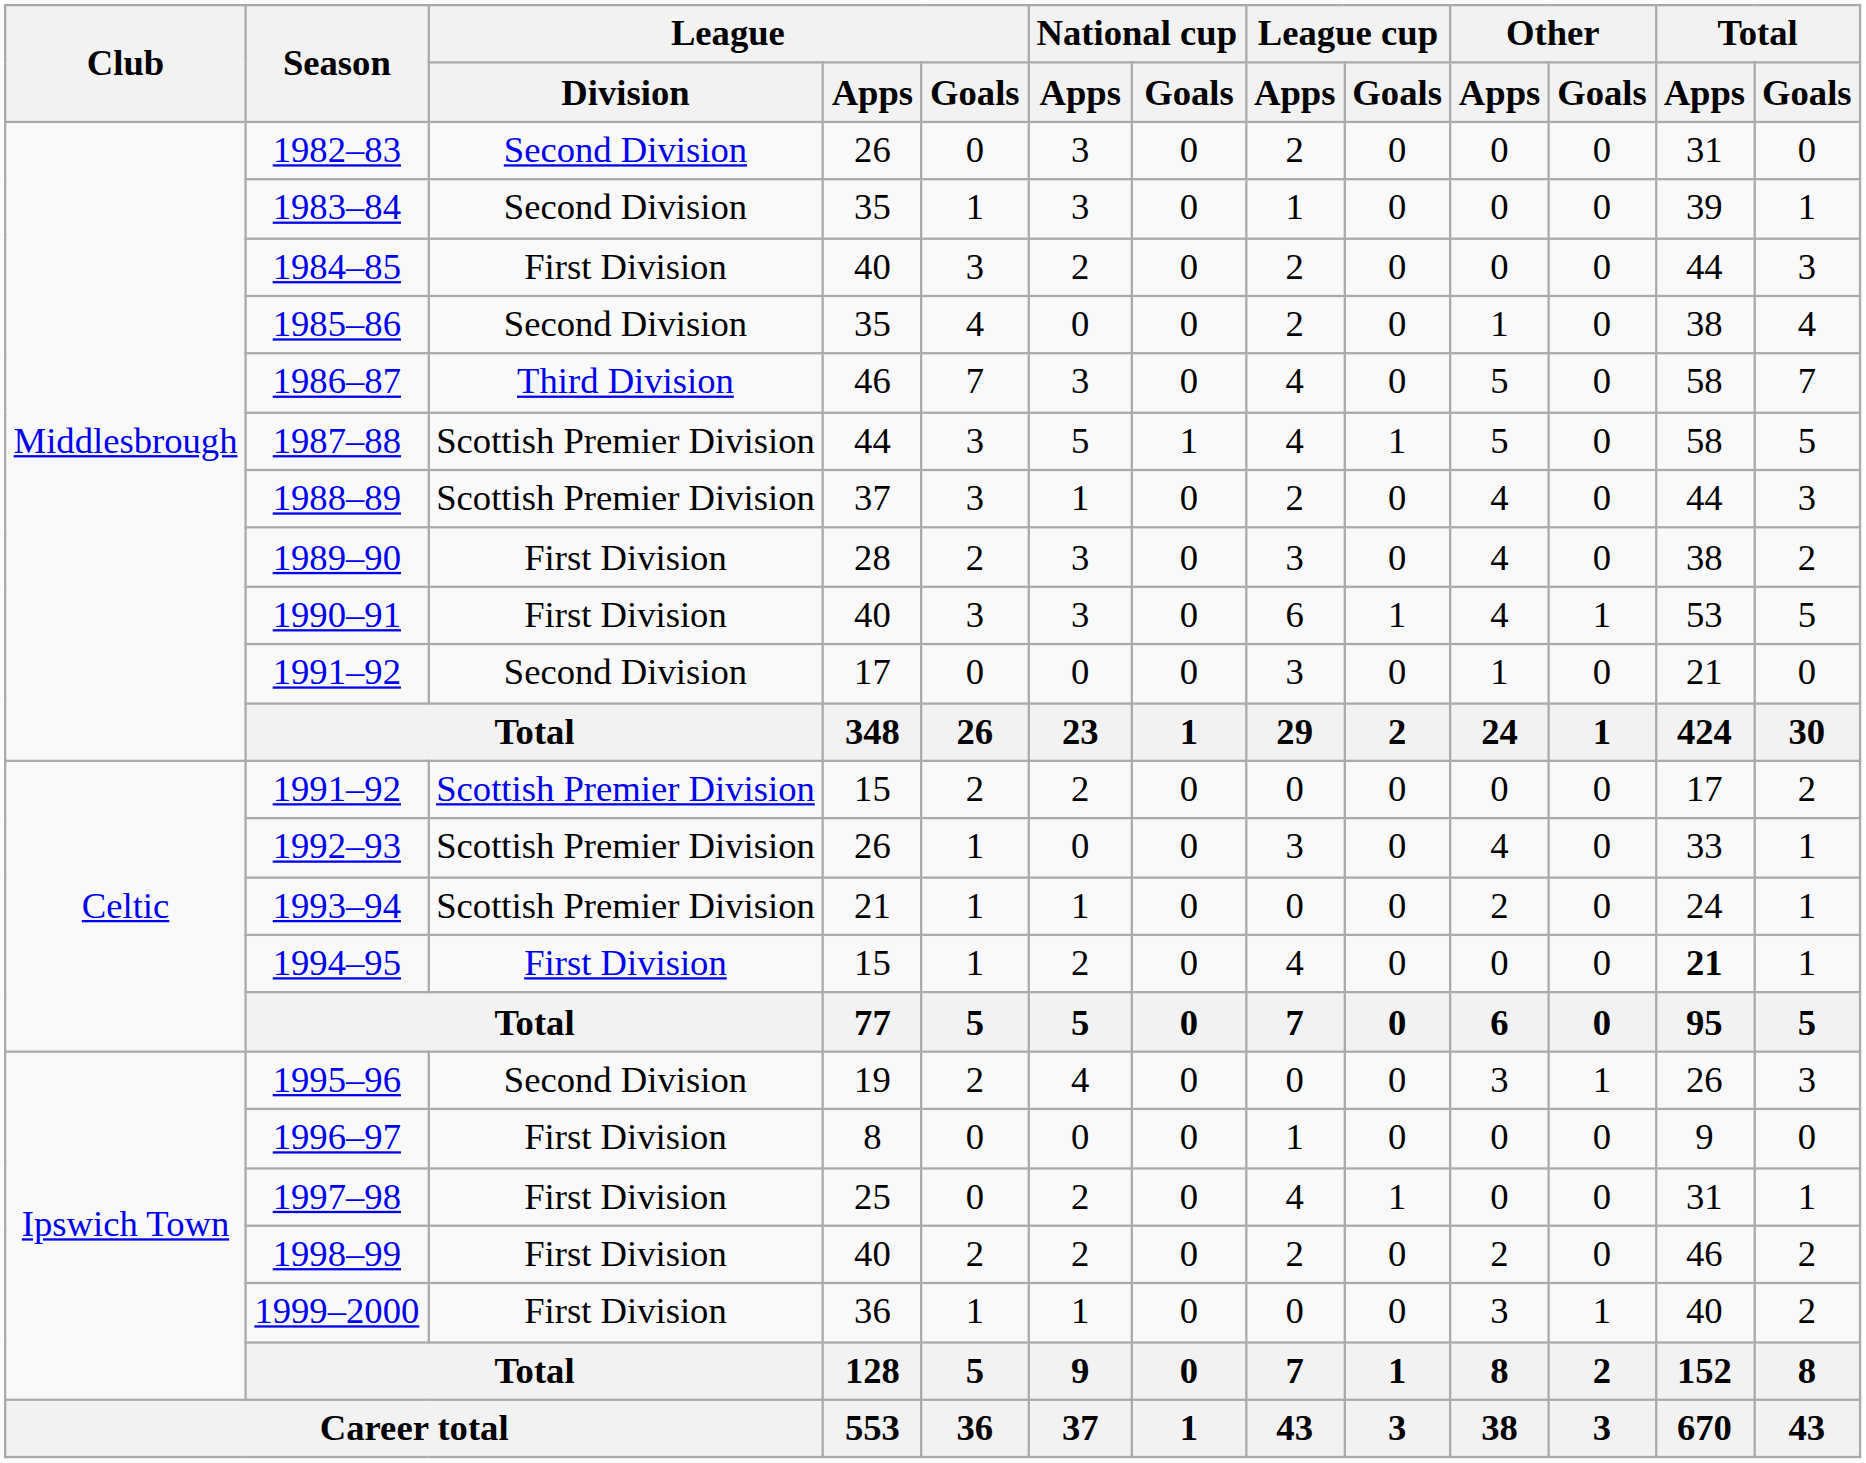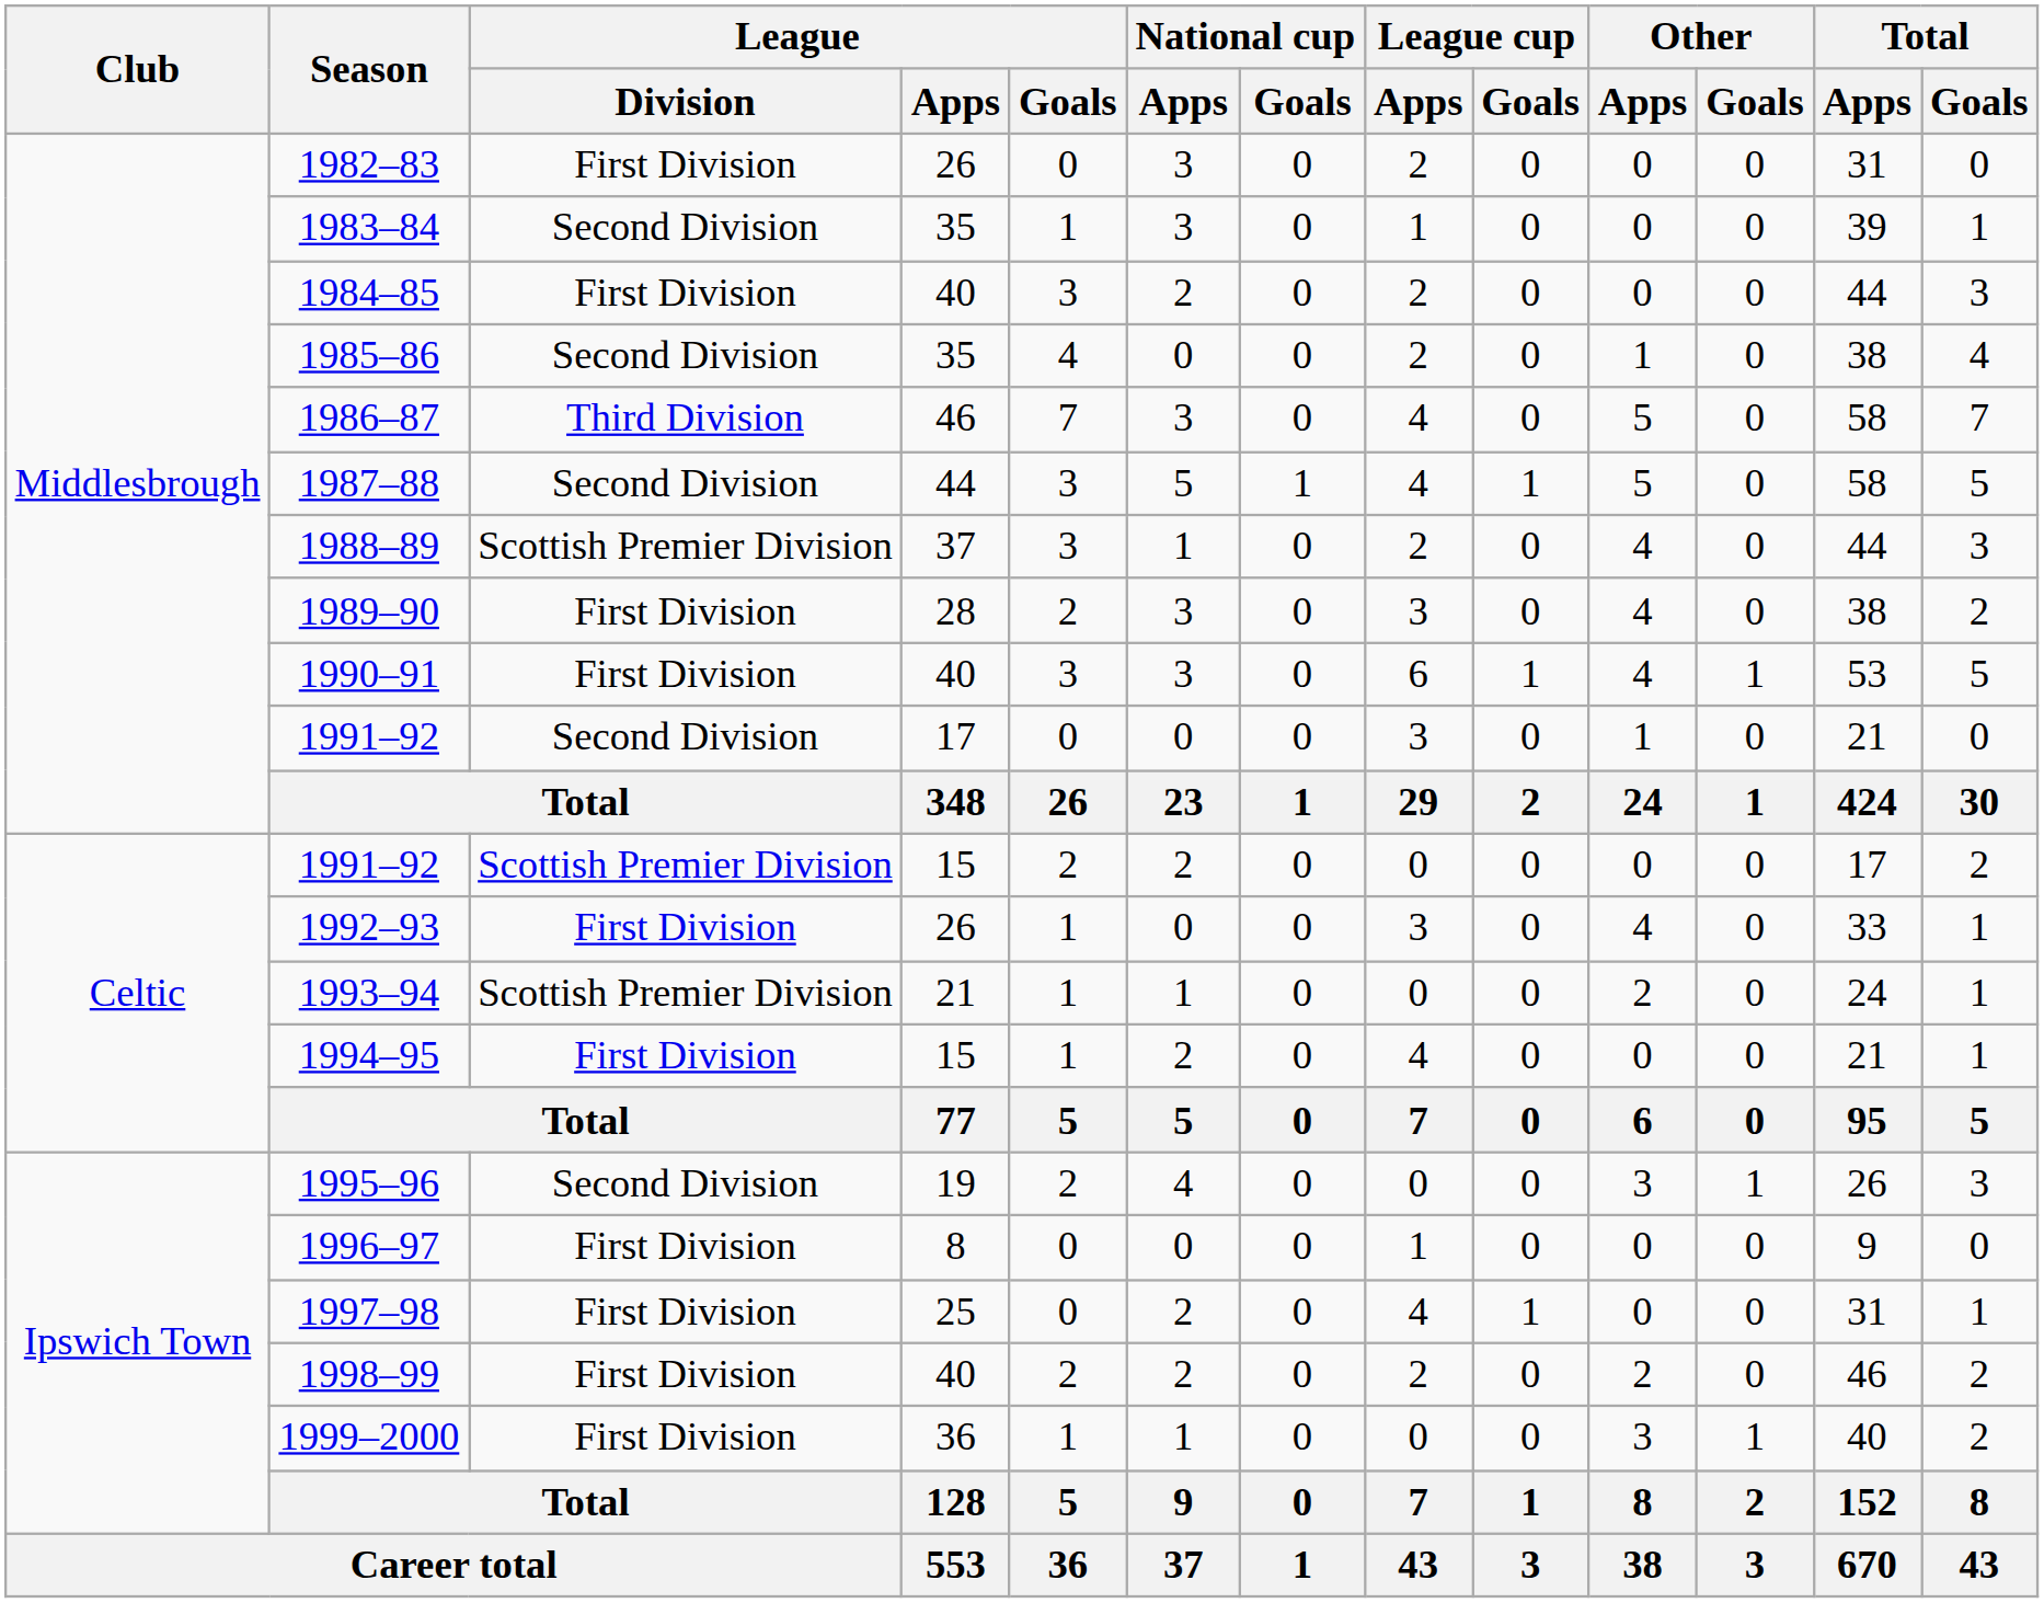 <table class="wikitable" style="text-align: center;">
 <tr>
 <th rowspan=2>Club</th>
 <th rowspan=2>Season</th>
 <th colspan=3>League</th>
 <th colspan=2>National cup</th>
 <th colspan=2>League cup</th>
 <th colspan=2>Other</th>
 <th colspan=2>Total</th>
 </tr>
 <tr>
 <th>Division</th>
 <th>Apps</th>
 <th>Goals</th>
 <th>Apps</th>
 <th>Goals</th>
 <th>Apps</th>
 <th>Goals</th>
 <th>Apps</th>
 <th>Goals</th>
 <th>Apps</th>
 <th>Goals</th>
 </tr>
 <tr>
 <td rowspan=11><a href='#'>Middlesbrough</a></td>
 <td><a href='#'>1982–83</a></td>
-<td><a href='#'>Second Division</a></td>
+<td>First Division</td>
 <td>26</td>
 <td>0</td>
 <td>3</td>
 <td>0</td>
 <td>2</td>
 <td>0</td>
 <td>0</td>
 <td>0</td>
 <td>31</td>
 <td>0</td>
 </tr>
 <tr>
 <td><a href='#'>1983–84</a></td>
 <td>Second Division</td>
 <td>35</td>
 <td>1</td>
 <td>3</td>
 <td>0</td>
 <td>1</td>
 <td>0</td>
 <td>0</td>
 <td>0</td>
 <td>39</td>
 <td>1</td>
 </tr>
 <tr>
 <td><a href='#'>1984–85</a></td>
 <td>First Division</td>
 <td>40</td>
 <td>3</td>
 <td>2</td>
 <td>0</td>
 <td>2</td>
 <td>0</td>
 <td>0</td>
 <td>0</td>
 <td>44</td>
 <td>3</td>
 </tr>
 <tr>
 <td><a href='#'>1985–86</a></td>
 <td>Second Division</td>
 <td>35</td>
 <td>4</td>
 <td>0</td>
 <td>0</td>
 <td>2</td>
 <td>0</td>
 <td>1</td>
 <td>0</td>
 <td>38</td>
 <td>4</td>
 </tr>
 <tr>
 <td><a href='#'>1986–87</a></td>
 <td><a href='#'>Third Division</a></td>
 <td>46</td>
 <td>7</td>
 <td>3</td>
 <td>0</td>
 <td>4</td>
 <td>0</td>
 <td>5</td>
 <td>0</td>
 <td>58</td>
 <td>7</td>
 </tr>
 <tr>
 <td><a href='#'>1987–88</a></td>
-<td>Scottish Premier Division</td>
+<td>Second Division</td>
 <td>44</td>
 <td>3</td>
 <td>5</td>
 <td>1</td>
 <td>4</td>
 <td>1</td>
 <td>5</td>
 <td>0</td>
 <td>58</td>
 <td>5</td>
 </tr>
 <tr>
 <td><a href='#'>1988–89</a></td>
 <td>Scottish Premier Division</td>
 <td>37</td>
 <td>3</td>
 <td>1</td>
 <td>0</td>
 <td>2</td>
 <td>0</td>
 <td>4</td>
 <td>0</td>
 <td>44</td>
 <td>3</td>
 </tr>
 <tr>
 <td><a href='#'>1989–90</a></td>
 <td>First Division</td>
 <td>28</td>
 <td>2</td>
 <td>3</td>
 <td>0</td>
 <td>3</td>
 <td>0</td>
 <td>4</td>
 <td>0</td>
 <td>38</td>
 <td>2</td>
 </tr>
 <tr>
 <td><a href='#'>1990–91</a></td>
 <td>First Division</td>
 <td>40</td>
 <td>3</td>
 <td>3</td>
 <td>0</td>
 <td>6</td>
 <td>1</td>
 <td>4</td>
 <td>1</td>
 <td>53</td>
 <td>5</td>
 </tr>
 <tr>
 <td><a href='#'>1991–92</a></td>
 <td>Second Division</td>
 <td>17</td>
 <td>0</td>
 <td>0</td>
 <td>0</td>
 <td>3</td>
 <td>0</td>
 <td>1</td>
 <td>0</td>
 <td>21</td>
 <td>0</td>
 </tr>
 <tr>
 <th colspan=2>Total</th>
 <th>348</th>
 <th>26</th>
 <th>23</th>
 <th>1</th>
 <th>29</th>
 <th>2</th>
 <th>24</th>
 <th>1</th>
 <th>424</th>
 <th>30</th>
 </tr>
 <tr>
 <td rowspan=5><a href='#'>Celtic</a></td>
 <td><a href='#'>1991–92</a></td>
 <td><a href='#'>Scottish Premier Division</a></td>
 <td>15</td>
 <td>2</td>
 <td>2</td>
 <td>0</td>
 <td>0</td>
 <td>0</td>
 <td>0</td>
 <td>0</td>
 <td>17</td>
 <td>2</td>
 </tr>
 <tr>
 <td><a href='#'>1992–93</a></td>
-<td>Scottish Premier Division</td>
+<td><a href='#'>First Division</a></td>
 <td>26</td>
 <td>1</td>
 <td>0</td>
 <td>0</td>
 <td>3</td>
 <td>0</td>
 <td>4</td>
 <td>0</td>
 <td>33</td>
 <td>1</td>
 </tr>
 <tr>
 <td><a href='#'>1993–94</a></td>
 <td>Scottish Premier Division</td>
 <td>21</td>
 <td>1</td>
 <td>1</td>
 <td>0</td>
 <td>0</td>
 <td>0</td>
 <td>2</td>
 <td>0</td>
 <td>24</td>
 <td>1</td>
 </tr>
 <tr>
 <td><a href='#'>1994–95</a></td>
 <td><a href='#'>First Division</a></td>
 <td>15</td>
 <td>1</td>
 <td>2</td>
 <td>0</td>
 <td>4</td>
 <td>0</td>
 <td>0</td>
 <td>0</td>
-<td><strong>21</strong></td>
+<td>21</td>
 <td>1</td>
 </tr>
 <tr>
 <th colspan=2>Total</th>
 <th>77</th>
 <th>5</th>
 <th>5</th>
 <th>0</th>
 <th>7</th>
 <th>0</th>
 <th>6</th>
 <th>0</th>
 <th>95</th>
 <th>5</th>
 </tr>
 <tr>
 <td rowspan=6><a href='#'>Ipswich Town</a></td>
 <td><a href='#'>1995–96</a></td>
 <td>Second Division</td>
 <td>19</td>
 <td>2</td>
 <td>4</td>
 <td>0</td>
 <td>0</td>
 <td>0</td>
 <td>3</td>
 <td>1</td>
 <td>26</td>
 <td>3</td>
 </tr>
 <tr>
 <td><a href='#'>1996–97</a></td>
 <td>First Division</td>
 <td>8</td>
 <td>0</td>
 <td>0</td>
 <td>0</td>
 <td>1</td>
 <td>0</td>
 <td>0</td>
 <td>0</td>
 <td>9</td>
 <td>0</td>
 </tr>
 <tr>
 <td><a href='#'>1997–98</a></td>
 <td>First Division</td>
 <td>25</td>
 <td>0</td>
 <td>2</td>
 <td>0</td>
 <td>4</td>
 <td>1</td>
 <td>0</td>
 <td>0</td>
 <td>31</td>
 <td>1</td>
 </tr>
 <tr>
 <td><a href='#'>1998–99</a></td>
 <td>First Division</td>
 <td>40</td>
 <td>2</td>
 <td>2</td>
 <td>0</td>
 <td>2</td>
 <td>0</td>
 <td>2</td>
 <td>0</td>
 <td>46</td>
 <td>2</td>
 </tr>
 <tr>
 <td><a href='#'>1999–2000</a></td>
 <td>First Division</td>
 <td>36</td>
 <td>1</td>
 <td>1</td>
 <td>0</td>
 <td>0</td>
 <td>0</td>
 <td>3</td>
 <td>1</td>
 <td>40</td>
 <td>2</td>
 </tr>
 <tr>
 <th colspan=2>Total</th>
 <th>128</th>
 <th>5</th>
 <th>9</th>
 <th>0</th>
 <th>7</th>
 <th>1</th>
 <th>8</th>
 <th>2</th>
 <th>152</th>
 <th>8</th>
 </tr>
 <tr>
 <th colspan=3>Career total</th>
 <th>553</th>
 <th>36</th>
 <th>37</th>
 <th>1</th>
 <th>43</th>
 <th>3</th>
 <th>38</th>
 <th>3</th>
 <th>670</th>
 <th>43</th>
 </tr>
 </table>
